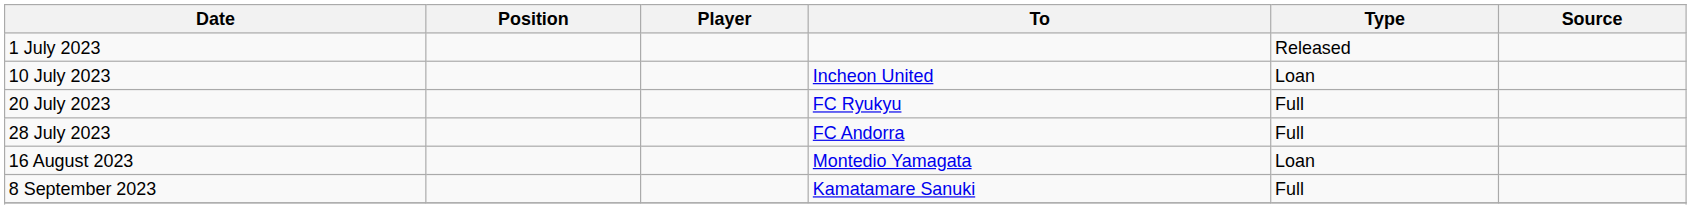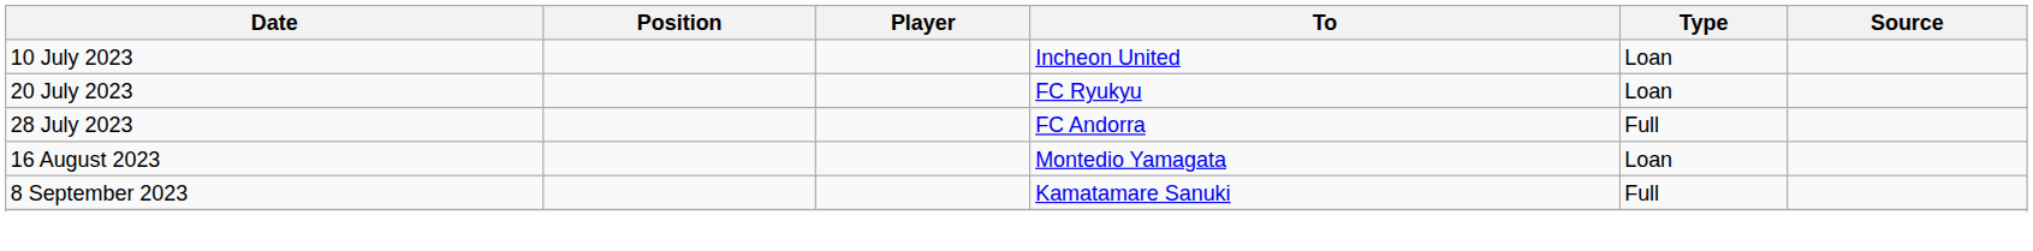 <table class="wikitable sortable" style="width:90%; text-align:center; font-size:95%; text-align:left;">
 <tr>
 <th>Date</th>
 <th>Position</th>
 <th>Player</th>
 <th>To</th>
 <th>Type</th>
 <th>Source</th>
-</tr>
-<tr>
-<td>1 July 2023</td>
-<td></td>
-<td></td>
-<td></td>
-<td>Released</td>
-<td></td>
 </tr>
 <tr>
 <td>10 July 2023</td>
 <td></td>
 <td></td>
 <td> <a href='#'>Incheon United</a></td>
 <td>Loan</td>
 <td></td>
 </tr>
 <tr>
 <td>20 July 2023</td>
 <td></td>
 <td></td>
 <td> <a href='#'>FC Ryukyu</a></td>
-<td>Full</td>
+<td>Loan</td>
 <td></td>
 </tr>
 <tr>
 <td>28 July 2023</td>
 <td></td>
 <td></td>
 <td> <a href='#'>FC Andorra</a></td>
 <td>Full</td>
 <td></td>
 </tr>
 <tr>
 <td>16 August 2023</td>
 <td></td>
 <td></td>
 <td> <a href='#'>Montedio Yamagata</a></td>
 <td>Loan</td>
 <td></td>
 </tr>
 <tr>
 <td>8 September 2023</td>
 <td></td>
 <td></td>
 <td> <a href='#'>Kamatamare Sanuki</a></td>
 <td>Full</td>
 <td></td>
 </tr>
 <tr>
 </tr>
 <tr>
 </tr>
 </table>
